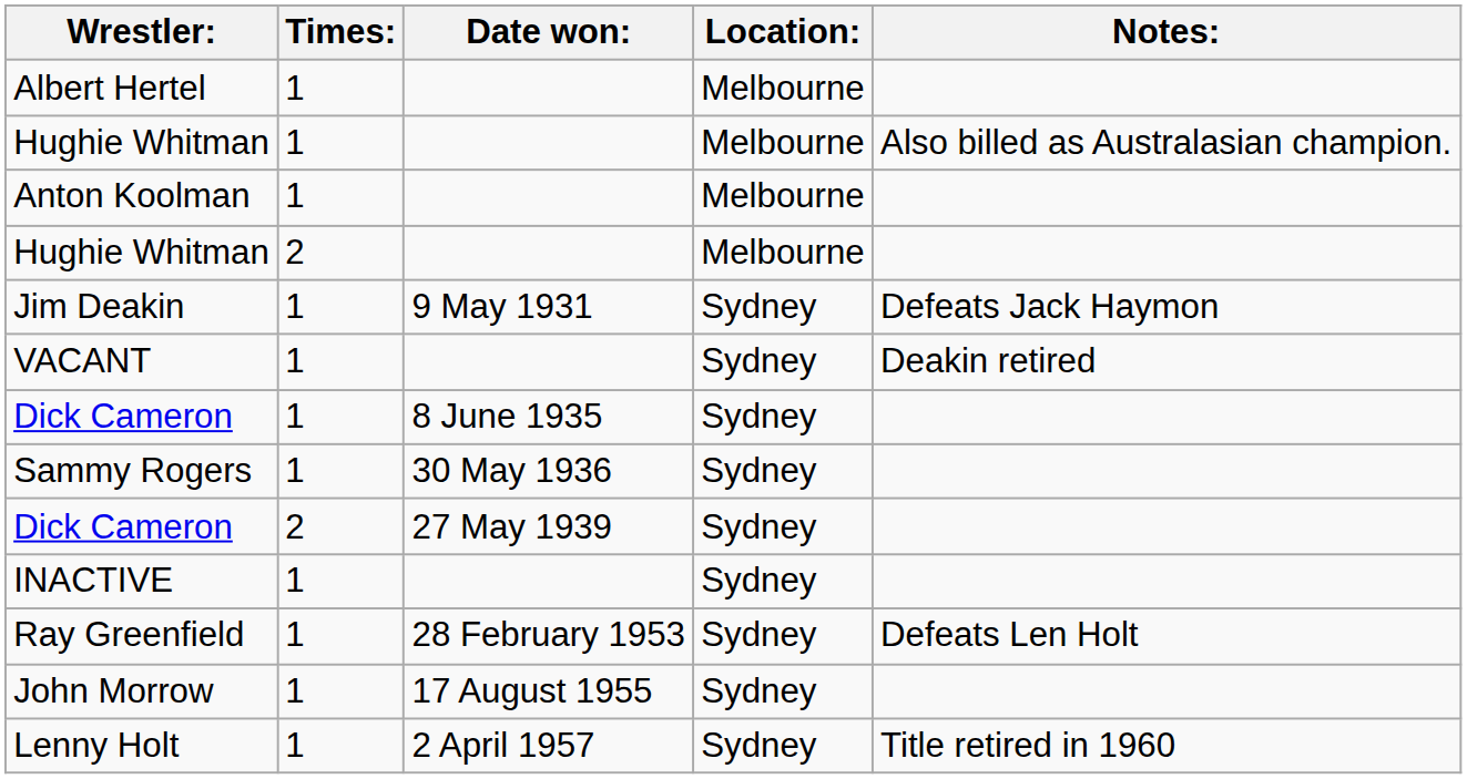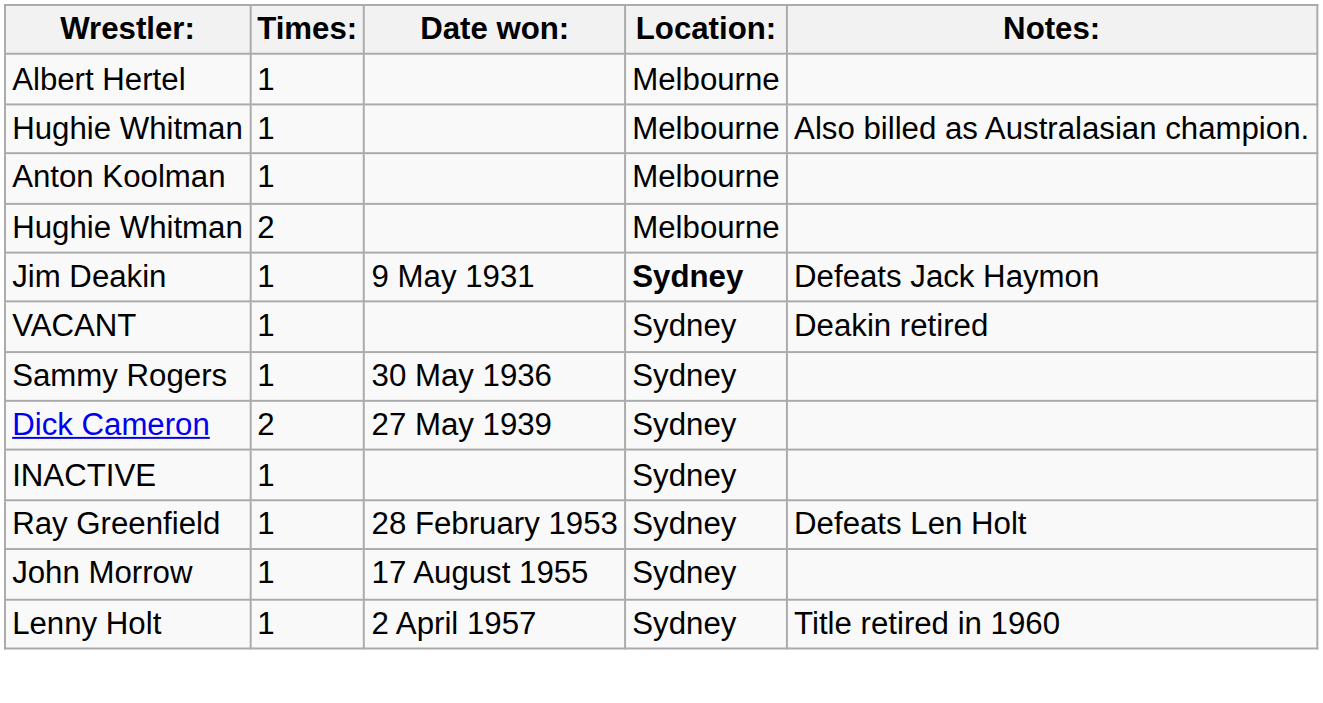 <table class="wikitable">
 <tr>
 <th>Wrestler:</th>
 <th>Times:</th>
 <th>Date won:</th>
 <th>Location:</th>
 <th>Notes:</th>
 </tr>
 <tr>
 <td>Albert Hertel</td>
 <td>1</td>
 <td></td>
 <td>Melbourne</td>
 <td></td>
 </tr>
 <tr>
 <td>Hughie Whitman</td>
 <td>1</td>
 <td></td>
 <td>Melbourne</td>
 <td>Also billed as Australasian champion.</td>
 </tr>
 <tr>
 <td>Anton Koolman</td>
 <td>1</td>
 <td></td>
 <td>Melbourne</td>
 <td></td>
 </tr>
 <tr>
 <td>Hughie Whitman</td>
 <td>2</td>
 <td></td>
 <td>Melbourne</td>
 <td></td>
 </tr>
 <tr>
 <td>Jim Deakin</td>
 <td>1</td>
 <td>9 May 1931</td>
-<td>Sydney</td>
+<td><strong>Sydney</strong></td>
 <td>Defeats Jack Haymon</td>
 </tr>
 <tr>
 <td>VACANT</td>
 <td>1</td>
 <td></td>
 <td>Sydney</td>
 <td>Deakin retired</td>
-</tr>
-<tr>
-<td><a href='#'>Dick Cameron</a></td>
-<td>1</td>
-<td>8 June 1935</td>
-<td>Sydney</td>
-<td></td>
 </tr>
 <tr>
 <td>Sammy Rogers</td>
 <td>1</td>
 <td>30 May 1936</td>
 <td>Sydney</td>
 <td></td>
 </tr>
 <tr>
 <td><a href='#'>Dick Cameron</a></td>
 <td>2</td>
 <td>27 May 1939</td>
 <td>Sydney</td>
 <td></td>
 </tr>
 <tr>
 <td>INACTIVE</td>
 <td>1</td>
 <td></td>
 <td>Sydney</td>
 <td></td>
 </tr>
 <tr>
 <td>Ray Greenfield</td>
 <td>1</td>
 <td>28 February 1953</td>
 <td>Sydney</td>
 <td>Defeats Len Holt</td>
 </tr>
 <tr>
 <td>John Morrow</td>
 <td>1</td>
 <td>17 August 1955</td>
 <td>Sydney</td>
 <td></td>
 </tr>
 <tr>
 <td>Lenny Holt</td>
 <td>1</td>
 <td>2 April 1957</td>
 <td>Sydney</td>
 <td>Title retired in 1960</td>
 </tr>
 </table>
